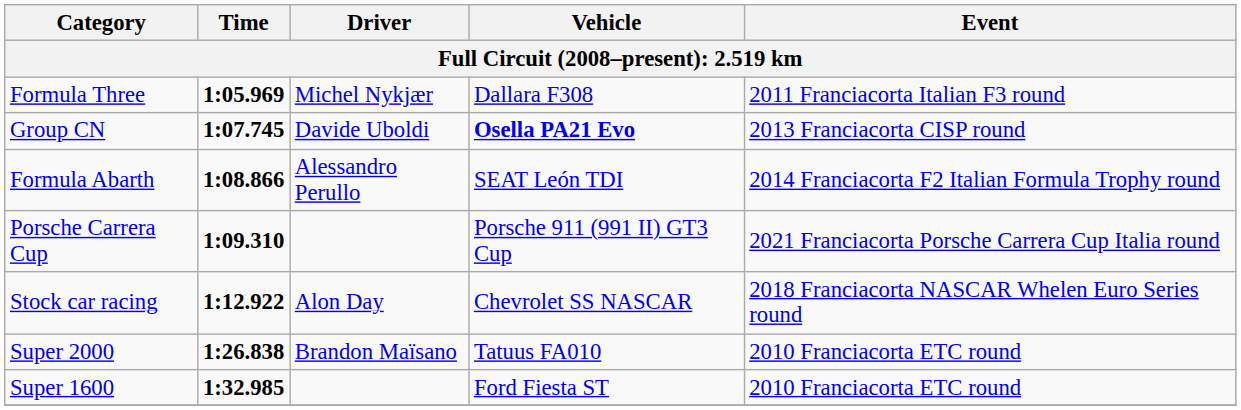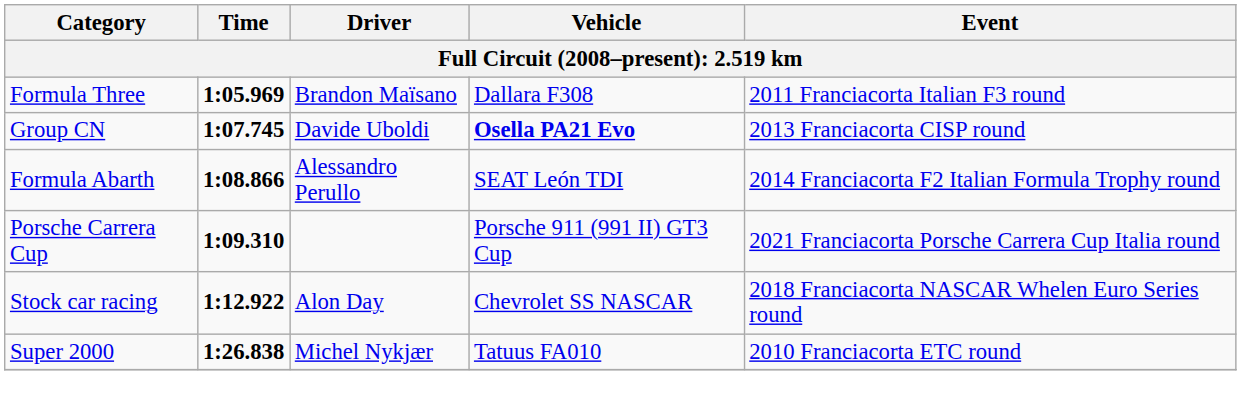 <table class="wikitable">
 <tr>
 <th>Category</th>
 <th>Time</th>
 <th>Driver</th>
 <th>Vehicle</th>
 <th>Event</th>
 </tr>
 <tr>
 <th colspan=5>Full Circuit (2008–present): 2.519 km</th>
 </tr>
 <tr>
 <td><a href='#'>Formula Three</a></td>
 <td><strong>1:05.969</strong></td>
-<td><a href='#'>Michel Nykjær</a></td>
+<td><a href='#'>Brandon Maïsano</a></td>
 <td><a href='#'>Dallara F308</a></td>
 <td><a href='#'>2011 Franciacorta Italian F3 round</a></td>
 </tr>
 <tr>
 <td><a href='#'>Group CN</a></td>
 <td><strong>1:07.745</strong></td>
 <td><a href='#'>Davide Uboldi</a></td>
 <td><strong><a href='#'>Osella PA21 Evo</a></strong></td>
 <td><a href='#'>2013 Franciacorta CISP round</a></td>
 </tr>
 <tr>
 <td><a href='#'>Formula Abarth</a></td>
 <td><strong>1:08.866</strong></td>
 <td><a href='#'>Alessandro Perullo</a></td>
 <td><a href='#'>SEAT León TDI</a></td>
 <td><a href='#'>2014 Franciacorta F2 Italian Formula Trophy round</a></td>
 </tr>
 <tr>
 <td><a href='#'>Porsche Carrera Cup</a></td>
 <td><strong>1:09.310</strong></td>
 <td></td>
 <td><a href='#'>Porsche 911 (991 II) GT3 Cup</a></td>
 <td><a href='#'>2021 Franciacorta Porsche Carrera Cup Italia round</a></td>
 </tr>
 <tr>
 <td><a href='#'>Stock car racing</a></td>
 <td><strong>1:12.922</strong></td>
 <td><a href='#'>Alon Day</a></td>
 <td><a href='#'>Chevrolet SS NASCAR</a></td>
 <td><a href='#'>2018 Franciacorta NASCAR Whelen Euro Series round</a></td>
 </tr>
 <tr>
 <td><a href='#'>Super 2000</a></td>
 <td><strong>1:26.838</strong></td>
-<td><a href='#'>Brandon Maïsano</a></td>
+<td><a href='#'>Michel Nykjær</a></td>
 <td><a href='#'>Tatuus FA010</a></td>
-<td><a href='#'>2010 Franciacorta ETC round</a></td>
-</tr>
-<tr>
-<td><a href='#'>Super 1600</a></td>
-<td><strong>1:32.985</strong></td>
-<td></td>
-<td><a href='#'>Ford Fiesta ST</a></td>
 <td><a href='#'>2010 Franciacorta ETC round</a></td>
 </tr>
 <tr>
 </tr>
 </table>
